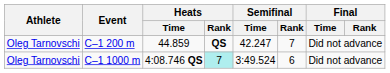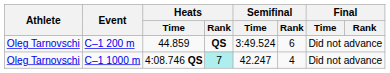 <table class="wikitable" style="text-align:center; font-size:90%">
 <tr>
 <th rowspan=2>Athlete</th>
 <th rowspan=2>Event</th>
 <th colspan=2>Heats</th>
 <th colspan=2>Semifinal</th>
 <th colspan=2>Final</th>
 </tr>
 <tr style="font-size:95%">
 <th>Time</th>
 <th>Rank</th>
 <th>Time</th>
 <th>Rank</th>
 <th>Time</th>
 <th>Rank</th>
 </tr>
 <tr>
 <td align=left><a href='#'>Oleg Tarnovschi</a></td>
 <td align=left><a href='#'>C–1 200 m</a></td>
 <td>44.859</td>
 <td><strong>QS</strong></td>
-<td>42.247</td>
-<td>7</td>
+<td>3:49.524</td>
+<td>6</td>
 <td colspan=2>Did not advance</td>
 </tr>
 <tr>
 <td align=left><a href='#'>Oleg Tarnovschi</a></td>
 <td align=left><a href='#'>C–1 1000 m</a></td>
 <td>4:08.746 <strong>QS</strong></td>
 <td style="background: paleturquoise;">7</td>
-<td>3:49.524</td>
-<td>6</td>
+<td>42.247</td>
+<td>4</td>
 <td colspan=2>Did not advance</td>
 </tr>
 </table>
